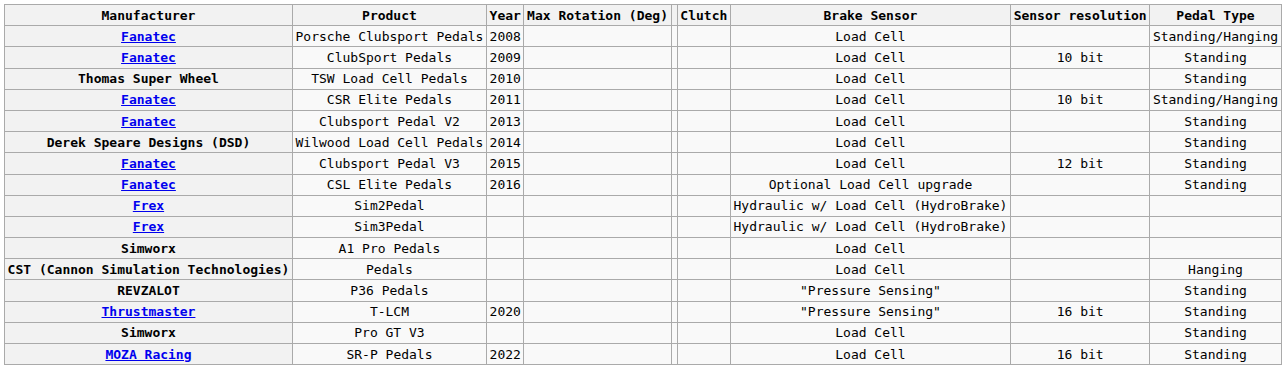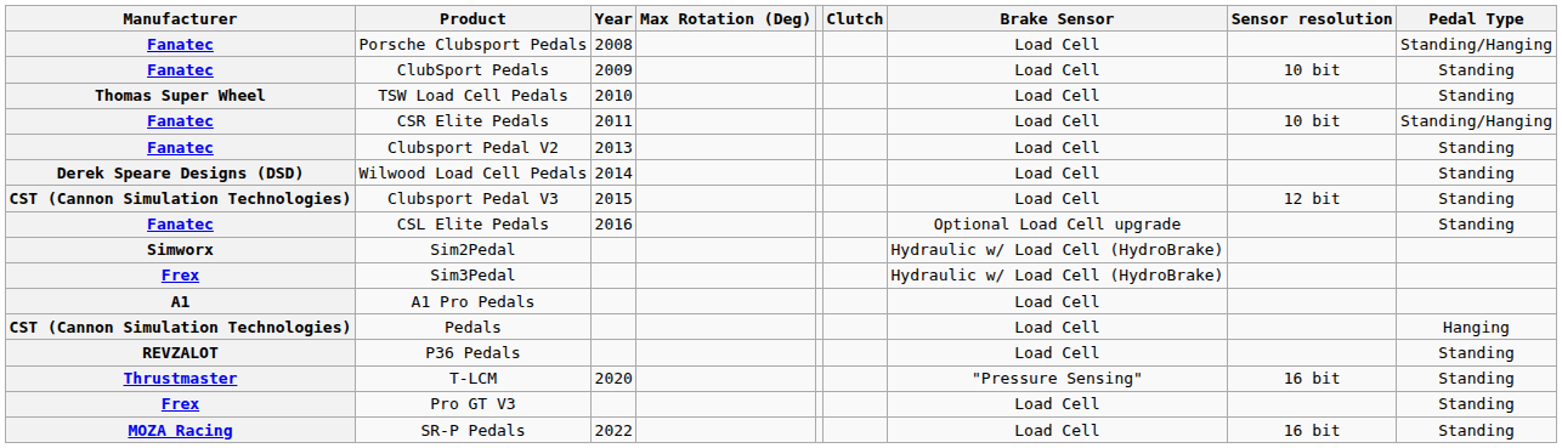 <table class="wikitable sortable" style="text-align:center; width:auto;">
 <tr>
 <th scope="col">Manufacturer</th>
 <th scope="col">Product</th>
 <th scope="col">Year</th>
 <th scope="col">Max Rotation (Deg)</th>
 <th scope="col"></th>
 <th scope="col">Clutch</th>
 <th scope="col">Brake Sensor</th>
 <th scope="col">Sensor resolution</th>
 <th scope="col">Pedal Type</th>
 </tr>
 <tr>
 <th scope="row"><a href='#'>Fanatec</a></th>
 <td>Porsche Clubsport Pedals</td>
 <td>2008</td>
 <td></td>
 <td></td>
 <td></td>
 <td>Load Cell</td>
 <td></td>
 <td>Standing/Hanging</td>
 </tr>
 <tr>
 <th scope="row"><a href='#'>Fanatec</a> </th>
 <td>ClubSport Pedals</td>
 <td>2009</td>
 <td></td>
 <td></td>
 <td></td>
 <td>Load Cell</td>
 <td>10 bit</td>
 <td>Standing</td>
 </tr>
 <tr>
 <th scope="row">Thomas Super Wheel</th>
 <td>TSW Load Cell Pedals</td>
 <td>2010</td>
 <td></td>
 <td></td>
 <td></td>
 <td>Load Cell</td>
 <td></td>
 <td>Standing</td>
 </tr>
 <tr>
 <th scope="row"><a href='#'>Fanatec</a> </th>
 <td>CSR Elite Pedals</td>
 <td>2011</td>
 <td></td>
 <td></td>
 <td></td>
 <td>Load Cell</td>
 <td>10 bit</td>
 <td>Standing/Hanging</td>
 </tr>
 <tr>
 <th scope="row"><a href='#'>Fanatec</a></th>
 <td>Clubsport Pedal V2</td>
 <td>2013</td>
 <td></td>
 <td></td>
 <td></td>
 <td>Load Cell</td>
 <td></td>
 <td>Standing</td>
 </tr>
 <tr>
 <th scope="row">Derek Speare Designs (DSD)</th>
 <td>Wilwood Load Cell Pedals</td>
 <td>2014</td>
 <td></td>
 <td></td>
 <td></td>
 <td>Load Cell</td>
 <td></td>
 <td>Standing</td>
 </tr>
 <tr>
-<th scope="row"><a href='#'>Fanatec</a></th>
+<th scope="row">CST (Cannon Simulation Technologies)</th>
 <td>Clubsport Pedal V3</td>
 <td>2015</td>
 <td></td>
 <td></td>
 <td></td>
 <td>Load Cell</td>
 <td>12 bit</td>
 <td>Standing</td>
 </tr>
 <tr>
 <th scope="row"><a href='#'>Fanatec</a></th>
 <td>CSL Elite Pedals</td>
 <td>2016</td>
 <td></td>
 <td></td>
 <td></td>
 <td>Optional Load Cell upgrade</td>
 <td></td>
 <td>Standing</td>
 </tr>
 <tr>
-<th scope="row"><a href='#'>Frex</a></th>
+<th scope="row">Simworx</th>
 <td>Sim2Pedal</td>
 <td></td>
 <td></td>
 <td></td>
 <td></td>
 <td>Hydraulic w/ Load Cell (HydroBrake)</td>
 <td></td>
 <td></td>
 </tr>
 <tr>
 <th scope="row"><a href='#'>Frex</a></th>
 <td>Sim3Pedal</td>
 <td></td>
 <td></td>
 <td></td>
 <td></td>
 <td>Hydraulic w/ Load Cell (HydroBrake)</td>
 <td></td>
 <td></td>
 </tr>
 <tr>
-<th scope="row">Simworx</th>
+<th scope="row">A1</th>
 <td>A1 Pro Pedals</td>
 <td></td>
 <td></td>
 <td></td>
 <td></td>
 <td>Load Cell</td>
 <td></td>
 <td></td>
 </tr>
 <tr>
 <th scope="row">CST (Cannon Simulation Technologies)</th>
 <td>Pedals</td>
 <td></td>
 <td></td>
 <td></td>
 <td></td>
 <td>Load Cell</td>
 <td></td>
 <td>Hanging</td>
 </tr>
 <tr>
 <th scope="row">REVZALOT</th>
 <td>P36 Pedals</td>
 <td></td>
 <td></td>
 <td></td>
 <td></td>
-<td>"Pressure Sensing"</td>
+<td>Load Cell</td>
 <td></td>
 <td>Standing</td>
 </tr>
 <tr>
 <th scope="row"><a href='#'>Thrustmaster</a></th>
 <td>T-LCM</td>
 <td>2020</td>
 <td></td>
 <td></td>
 <td></td>
 <td>"Pressure Sensing"</td>
 <td>16 bit</td>
 <td>Standing</td>
 </tr>
 <tr>
-<th scope="row">Simworx</th>
+<th scope="row"><a href='#'>Frex</a></th>
 <td>Pro GT V3</td>
 <td></td>
 <td></td>
 <td></td>
 <td></td>
 <td>Load Cell</td>
 <td></td>
 <td>Standing</td>
 </tr>
 <tr>
 <th scope="row"><a href='#'>MOZA Racing</a></th>
 <td>SR-P Pedals</td>
 <td>2022</td>
 <td></td>
 <td></td>
 <td></td>
 <td>Load Cell</td>
 <td>16 bit</td>
 <td>Standing</td>
 </tr>
 <tr>
 </tr>
 </table>
